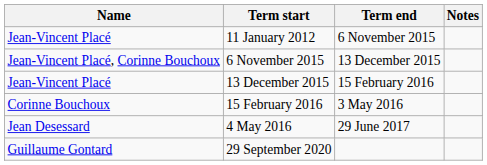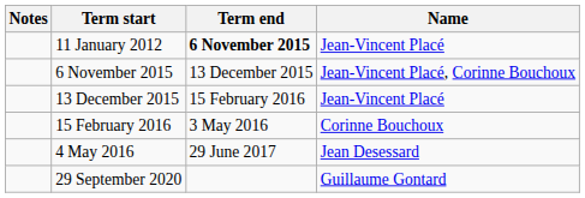 <table class="wikitable" style="font-size:95%;">
 <tr>
-<th>Name</th>
+<th>Notes</th>
 <th>Term start</th>
 <th>Term end</th>
-<th>Notes</th>
+<th>Name</th>
 </tr>
 <tr>
+<td></td>
+<td>11 January 2012</td>
+<td><strong>6 November 2015</strong></td>
 <td><a href='#'>Jean-Vincent Placé</a></td>
-<td>11 January 2012</td>
-<td>6 November 2015</td>
-<td></td>
 </tr>
 <tr>
-<td><a href='#'>Jean-Vincent Placé</a>, <a href='#'>Corinne Bouchoux</a></td>
+<td></td>
 <td>6 November 2015</td>
 <td>13 December 2015</td>
-<td></td>
+<td><a href='#'>Jean-Vincent Placé</a>, <a href='#'>Corinne Bouchoux</a></td>
 </tr>
 <tr>
-<td><a href='#'>Jean-Vincent Placé</a></td>
+<td></td>
 <td>13 December 2015</td>
 <td>15 February 2016</td>
-<td></td>
+<td><a href='#'>Jean-Vincent Placé</a></td>
 </tr>
 <tr>
-<td><a href='#'>Corinne Bouchoux</a></td>
+<td></td>
 <td>15 February 2016</td>
 <td>3 May 2016</td>
-<td></td>
+<td><a href='#'>Corinne Bouchoux</a></td>
 </tr>
 <tr>
-<td><a href='#'>Jean Desessard</a></td>
+<td></td>
 <td>4 May 2016</td>
 <td>29 June 2017</td>
-<td></td>
+<td><a href='#'>Jean Desessard</a></td>
 </tr>
 <tr>
-<td><a href='#'>Guillaume Gontard</a></td>
+<td></td>
 <td>29 September 2020</td>
 <td></td>
-<td></td>
+<td><a href='#'>Guillaume Gontard</a></td>
 </tr>
 </table>
